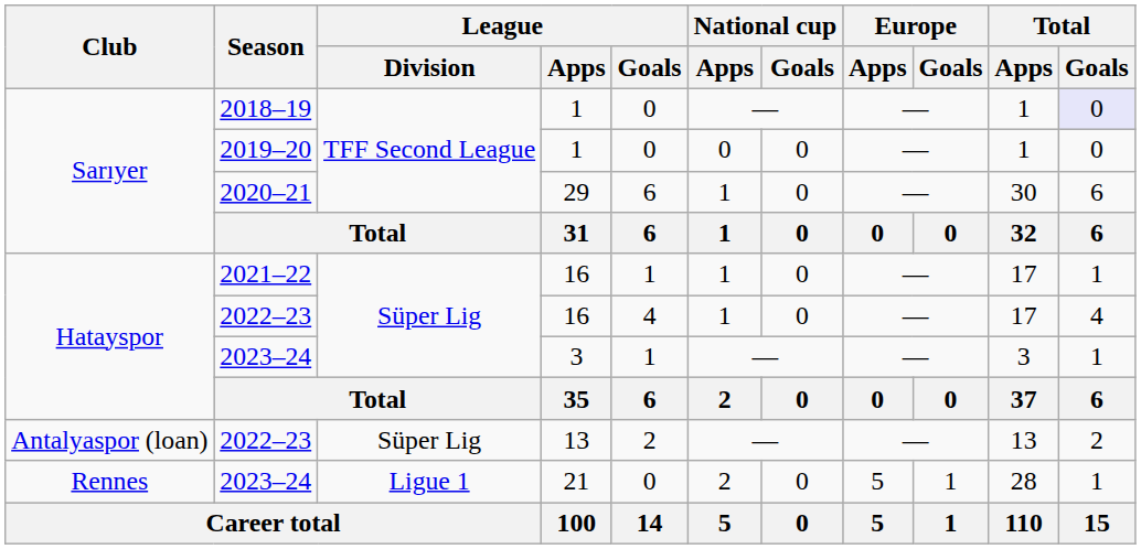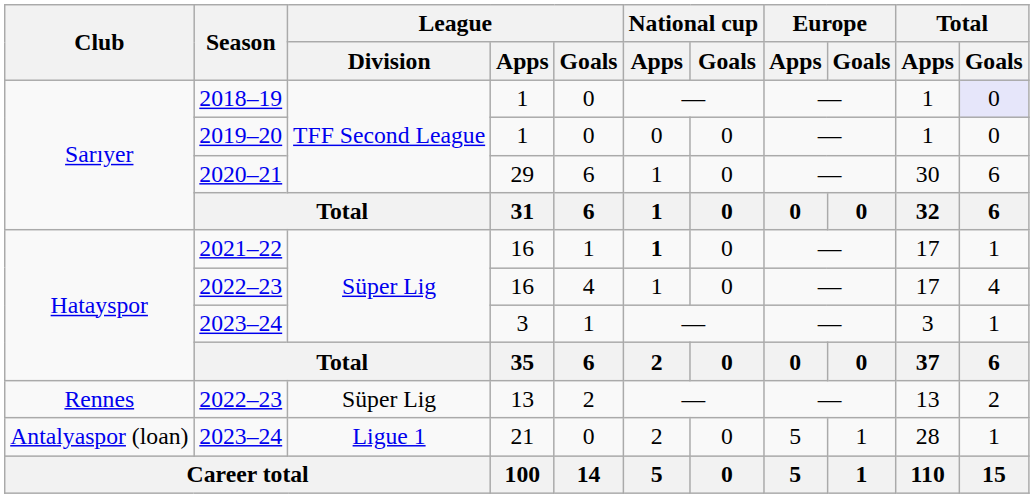 <table class="wikitable" style="text-align:center">
 <tr>
 <th rowspan="2">Club</th>
 <th rowspan="2">Season</th>
 <th colspan="3">League</th>
 <th colspan="2">National cup</th>
 <th colspan="2">Europe</th>
 <th colspan="2">Total</th>
 </tr>
 <tr>
 <th>Division</th>
 <th>Apps</th>
 <th>Goals</th>
 <th>Apps</th>
 <th>Goals</th>
 <th>Apps</th>
 <th>Goals</th>
 <th>Apps</th>
 <th>Goals</th>
 </tr>
 <tr>
 <td rowspan="4"><a href='#'>Sarıyer</a></td>
 <td><a href='#'>2018–19</a></td>
 <td rowspan="3"><a href='#'>TFF Second League</a></td>
 <td>1</td>
 <td>0</td>
 <td colspan="2">—</td>
 <td colspan="2">—</td>
 <td>1</td>
 <td style="background: lavender;">0</td>
 </tr>
 <tr>
 <td><a href='#'>2019–20</a></td>
 <td>1</td>
 <td>0</td>
 <td>0</td>
 <td>0</td>
 <td colspan="2">—</td>
 <td>1</td>
 <td>0</td>
 </tr>
 <tr>
 <td><a href='#'>2020–21</a></td>
 <td>29</td>
 <td>6</td>
 <td>1</td>
 <td>0</td>
 <td colspan="2">—</td>
 <td>30</td>
 <td>6</td>
 </tr>
 <tr>
 <th colspan="2">Total</th>
 <th>31</th>
 <th>6</th>
 <th>1</th>
 <th>0</th>
 <th>0</th>
 <th>0</th>
 <th>32</th>
 <th>6</th>
 </tr>
 <tr>
 <td rowspan="4"><a href='#'>Hatayspor</a></td>
 <td><a href='#'>2021–22</a></td>
 <td rowspan="3"><a href='#'>Süper Lig</a></td>
 <td>16</td>
 <td>1</td>
-<td>1</td>
+<td><strong>1</strong></td>
 <td>0</td>
 <td colspan="2">—</td>
 <td>17</td>
 <td>1</td>
 </tr>
 <tr>
 <td><a href='#'>2022–23</a></td>
 <td>16</td>
 <td>4</td>
 <td>1</td>
 <td>0</td>
 <td colspan="2">—</td>
 <td>17</td>
 <td>4</td>
 </tr>
 <tr>
 <td><a href='#'>2023–24</a></td>
 <td>3</td>
 <td>1</td>
 <td colspan="2">—</td>
 <td colspan="2">—</td>
 <td>3</td>
 <td>1</td>
 </tr>
 <tr>
 <th colspan="2">Total</th>
 <th>35</th>
 <th>6</th>
 <th>2</th>
 <th>0</th>
 <th>0</th>
 <th>0</th>
 <th>37</th>
 <th>6</th>
 </tr>
 <tr>
-<td><a href='#'>Antalyaspor</a> (loan)</td>
+<td><a href='#'>Rennes</a></td>
 <td><a href='#'>2022–23</a></td>
 <td>Süper Lig</td>
 <td>13</td>
 <td>2</td>
 <td colspan="2">—</td>
 <td colspan="2">—</td>
 <td>13</td>
 <td>2</td>
 </tr>
 <tr>
-<td><a href='#'>Rennes</a></td>
+<td><a href='#'>Antalyaspor</a> (loan)</td>
 <td><a href='#'>2023–24</a></td>
 <td><a href='#'>Ligue 1</a></td>
 <td>21</td>
 <td>0</td>
 <td>2</td>
 <td>0</td>
 <td>5</td>
 <td>1</td>
 <td>28</td>
 <td>1</td>
 </tr>
 <tr>
 <th colspan="3">Career total</th>
 <th>100</th>
 <th>14</th>
 <th>5</th>
 <th>0</th>
 <th>5</th>
 <th>1</th>
 <th>110</th>
 <th>15</th>
 </tr>
 </table>
